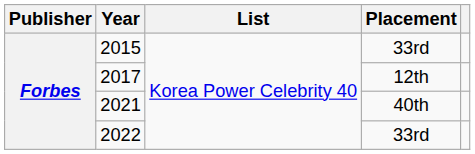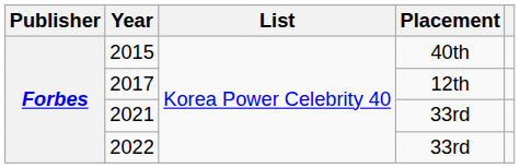 <table class="wikitable plainrowheaders sortable" style="margin-right: 0;">
 <tr>
 <th scope="col">Publisher</th>
 <th scope="col">Year</th>
 <th scope="col">List</th>
 <th scope="col">Placement</th>
 <th scope="col" class="unsortable"></th>
 </tr>
 <tr>
 <th scope="row" rowspan="4"><em><a href='#'>Forbes</a></em></th>
 <td>2015</td>
 <td rowspan="4"><a href='#'>Korea Power Celebrity 40</a></td>
-<td style="text-align:center;">33rd</td>
+<td style="text-align:center;">40th</td>
 <td style="text-align:center;"></td>
 </tr>
 <tr>
 <td>2017</td>
 <td style="text-align:center;">12th</td>
 <td style="text-align:center;"></td>
 </tr>
 <tr>
 <td>2021</td>
-<td style="text-align:center;">40th</td>
+<td style="text-align:center;">33rd</td>
 <td style="text-align:center;"></td>
 </tr>
 <tr>
 <td>2022</td>
 <td style="text-align:center;">33rd</td>
 <td style="text-align:center;"></td>
 </tr>
 </table>
